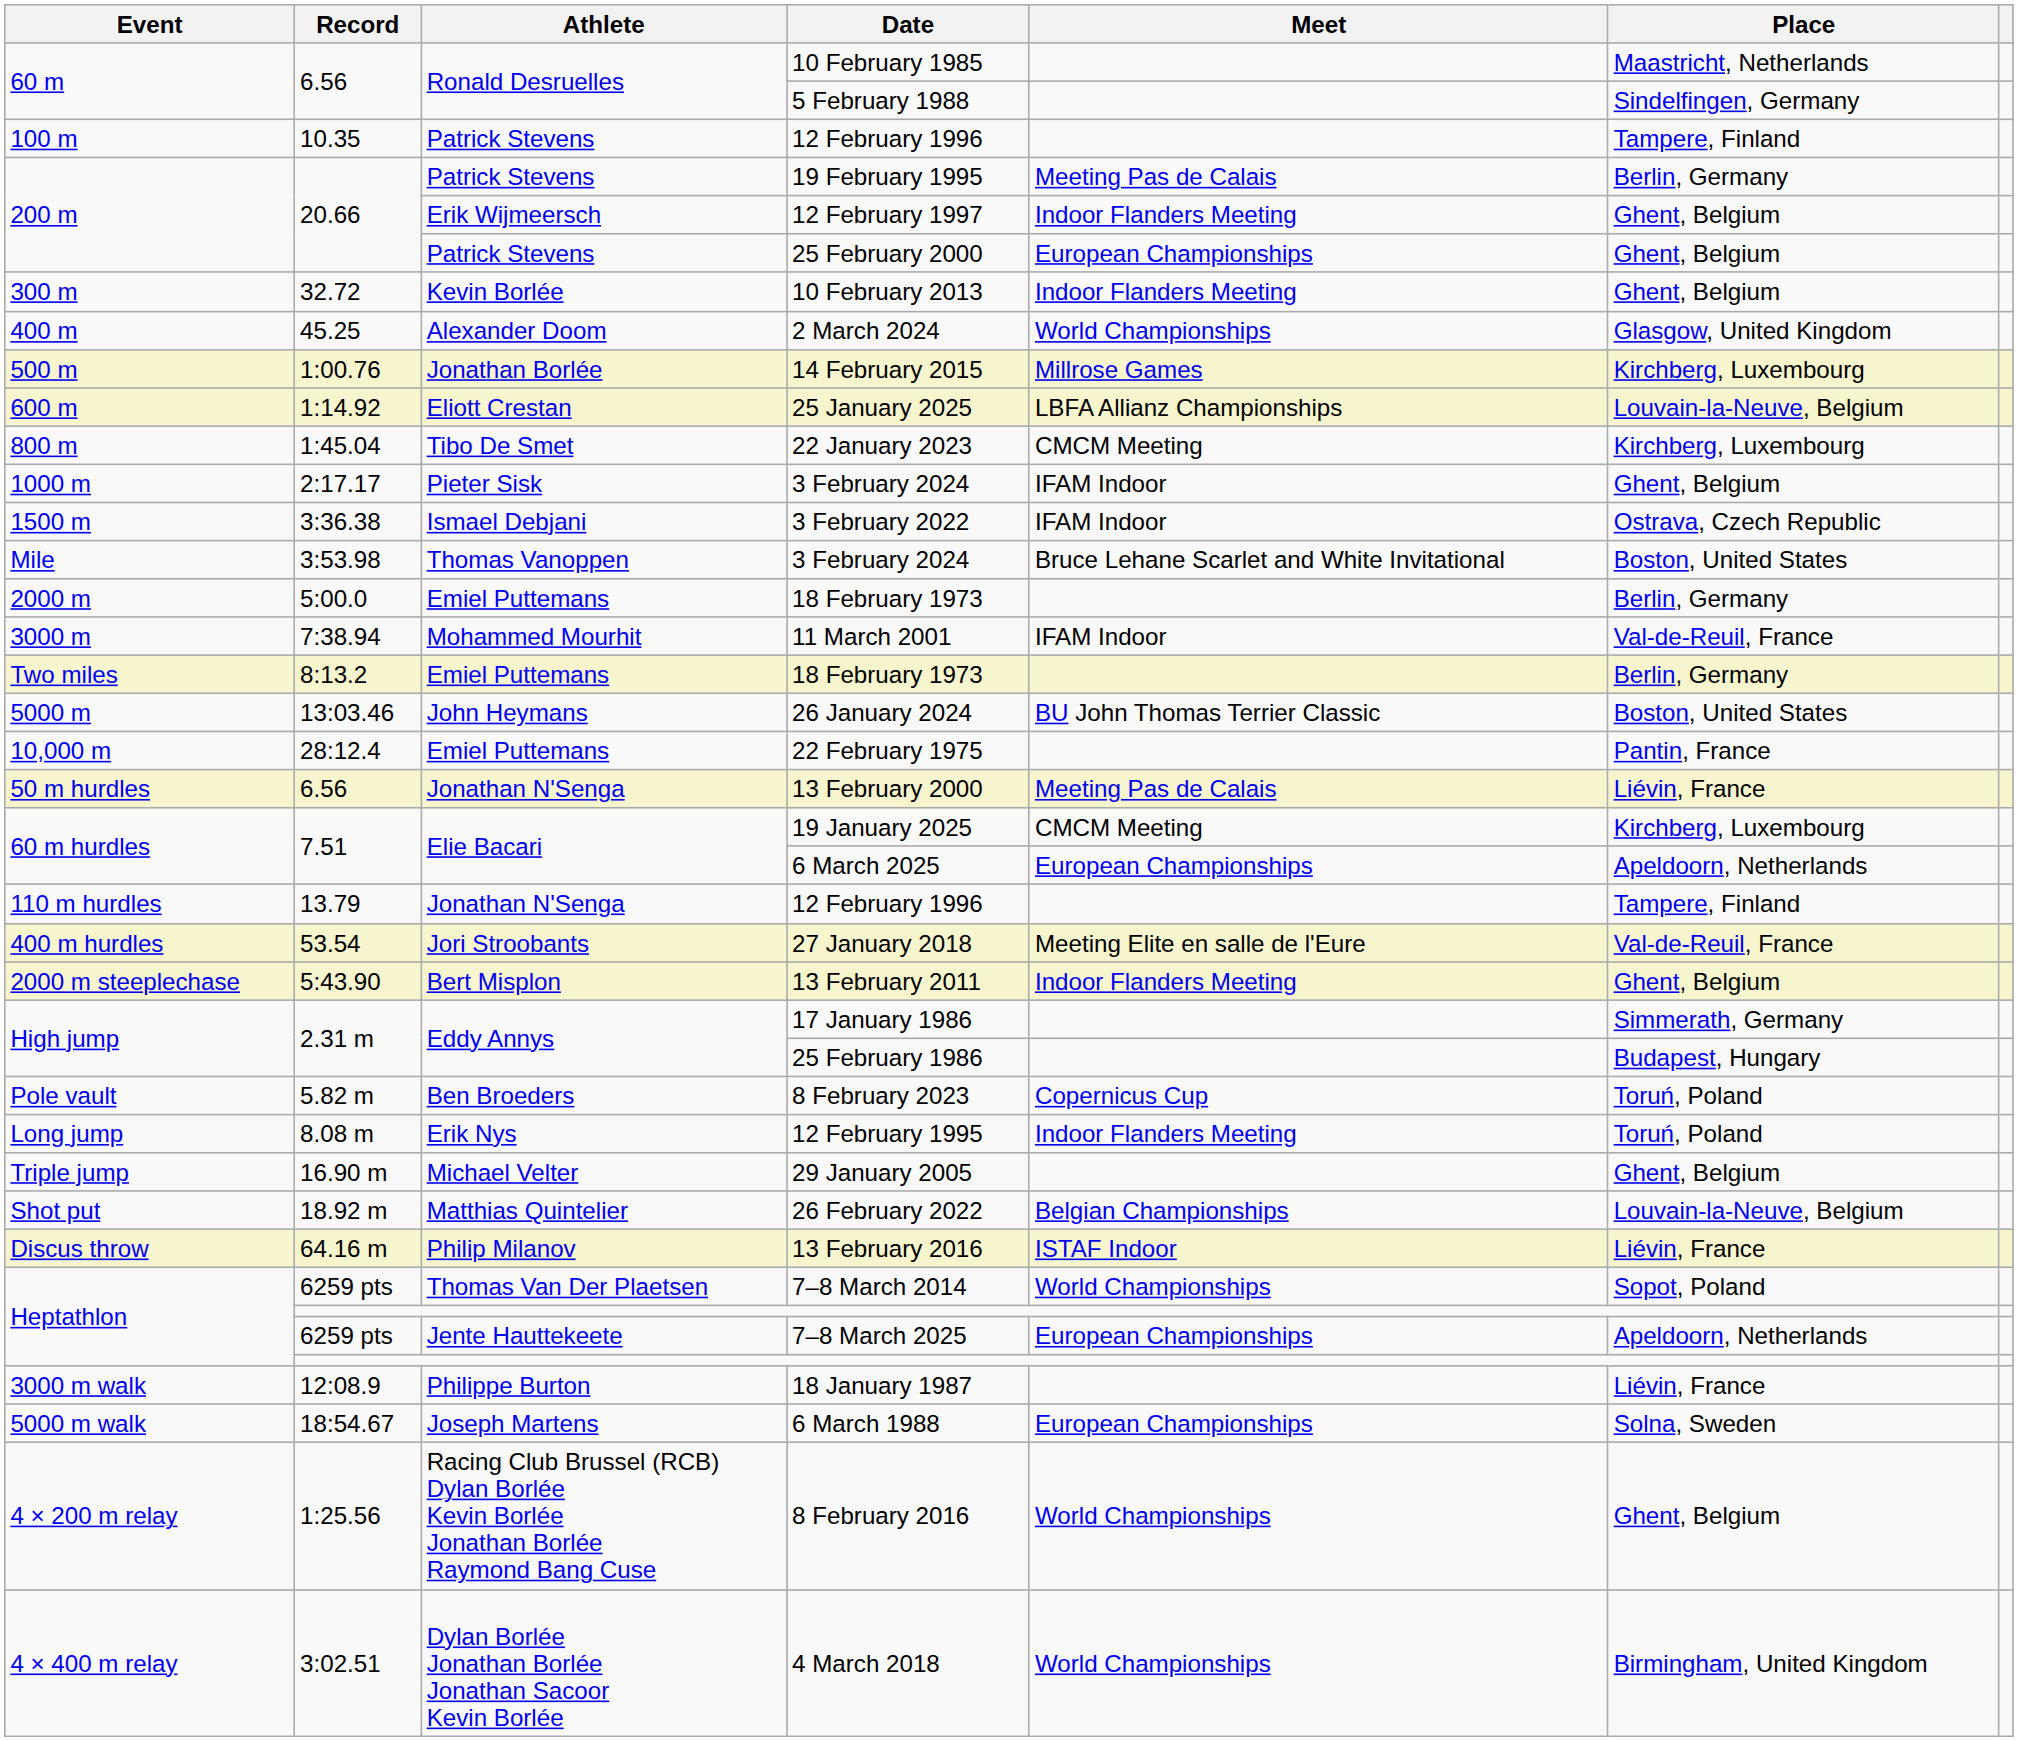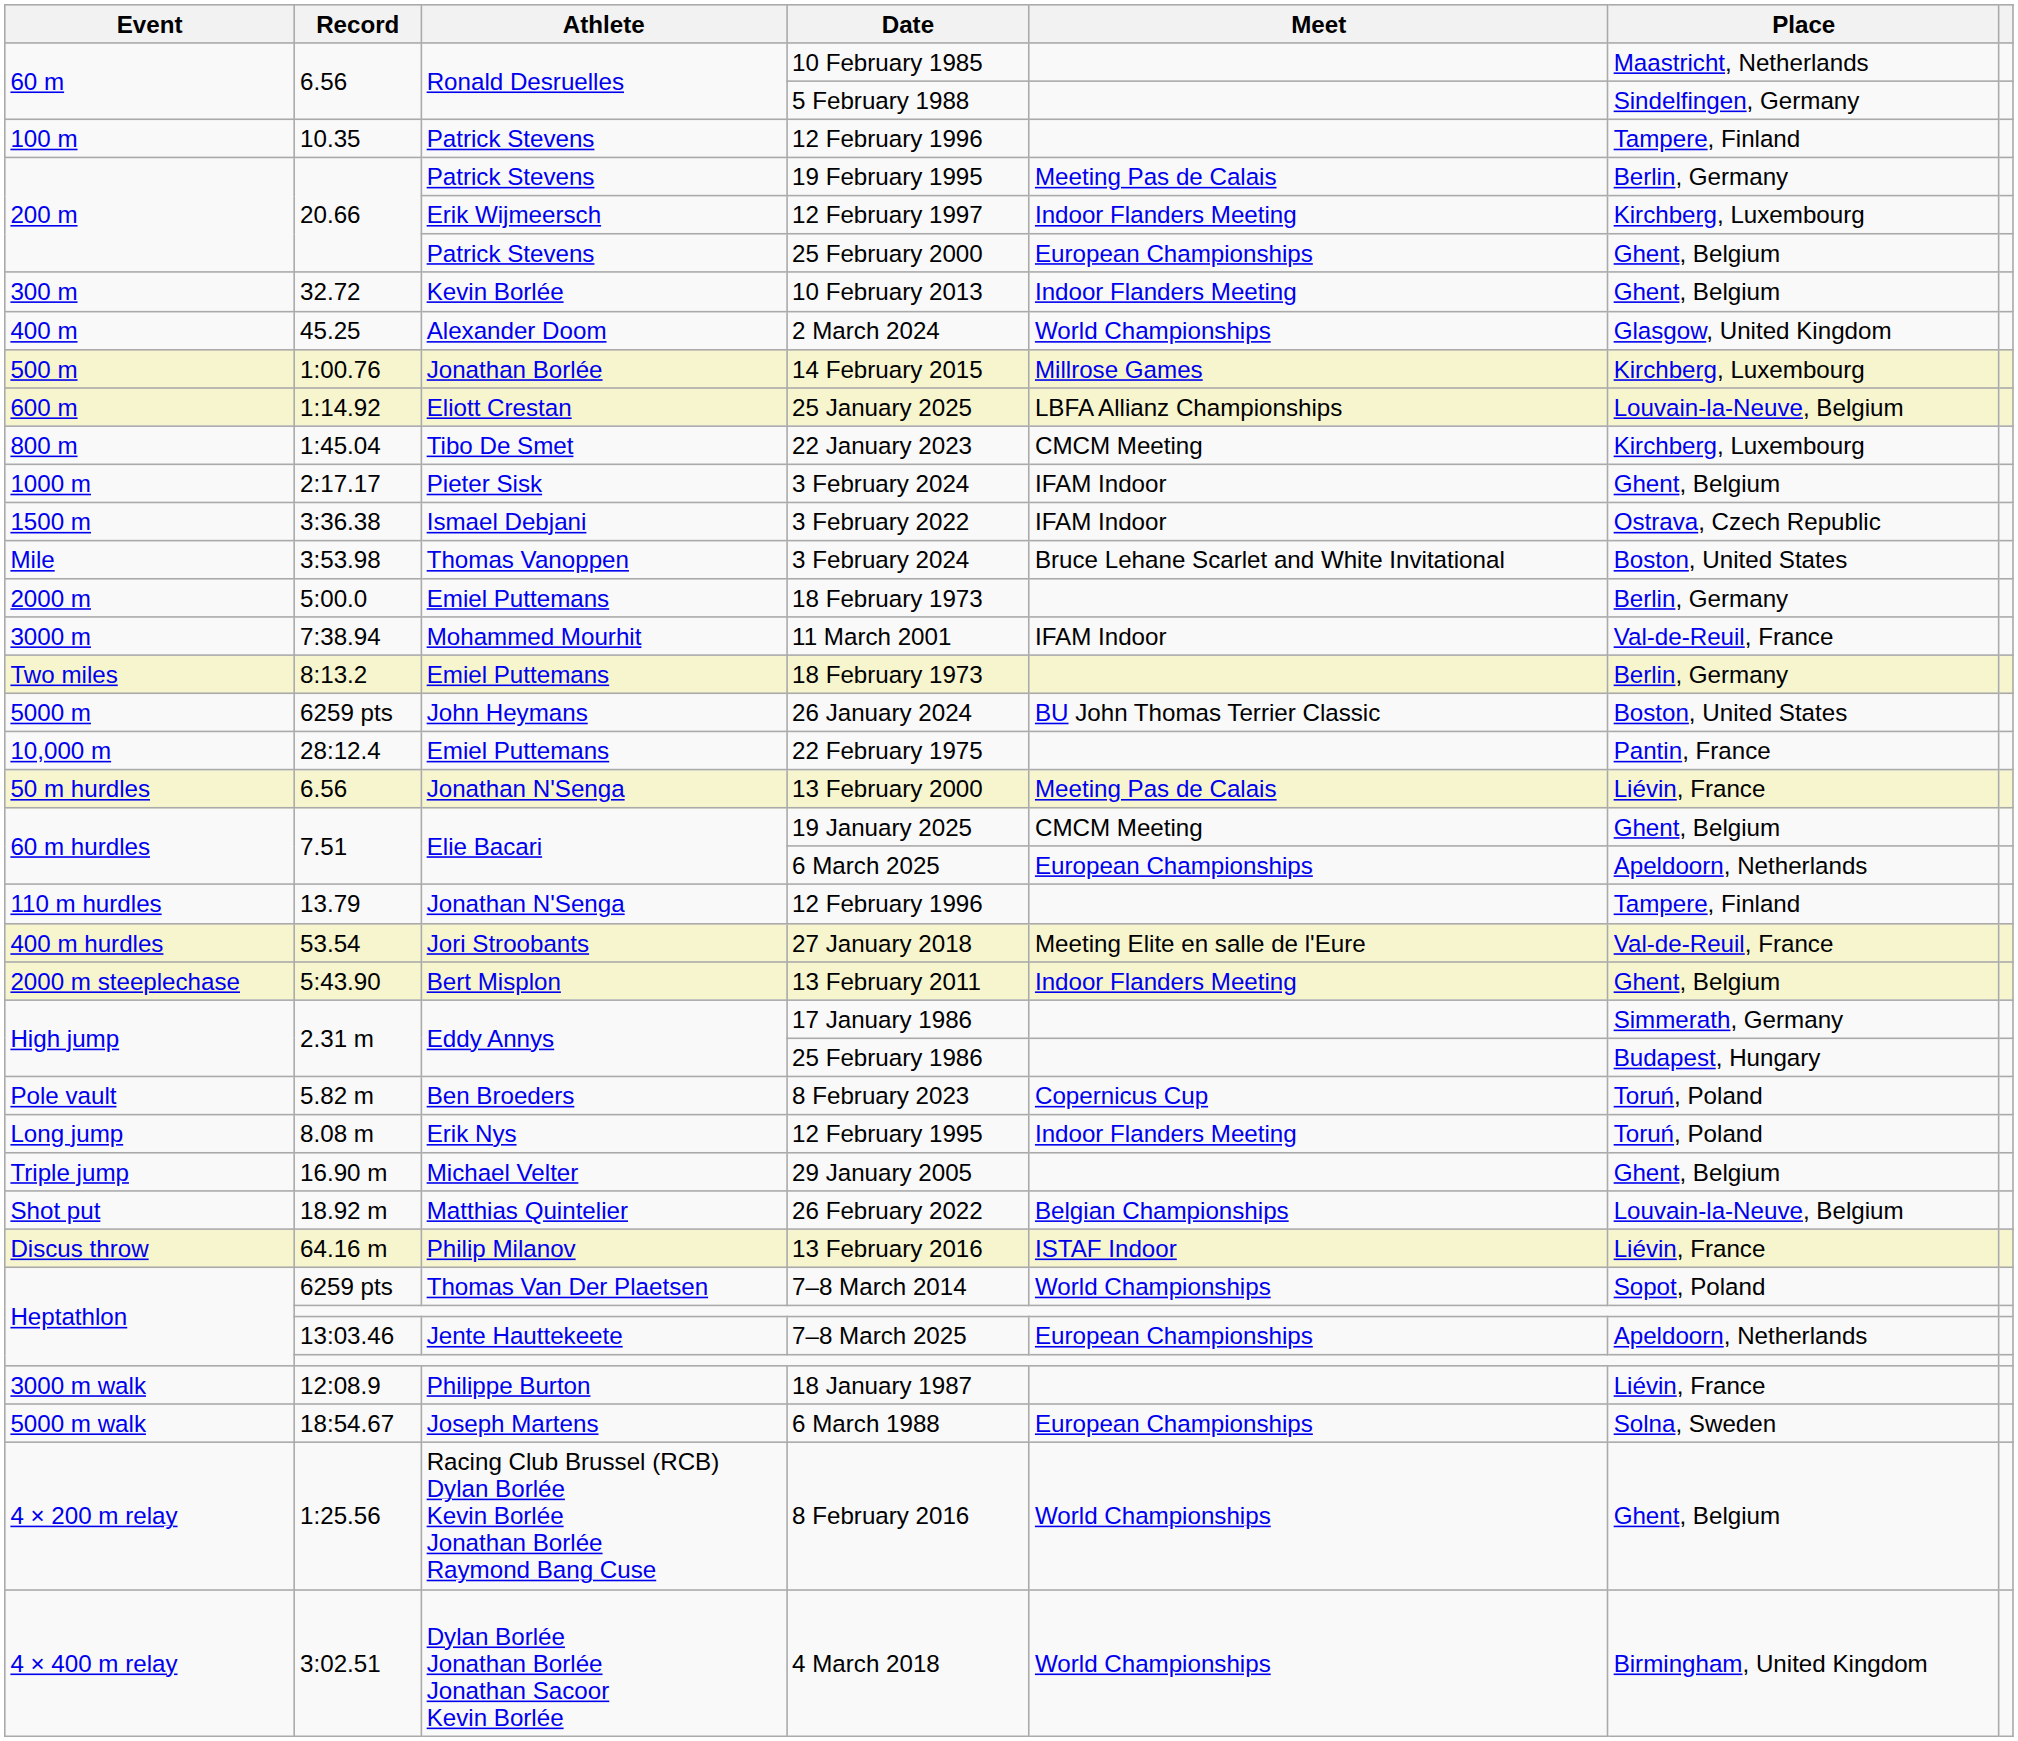 <table class="wikitable" style="font-size:95%; width: 100%;">
 <tr>
 <th>Event</th>
 <th>Record</th>
 <th>Athlete</th>
 <th>Date</th>
 <th>Meet</th>
 <th>Place</th>
 <th></th>
 </tr>
 <tr>
 <td rowspan=2><a href='#'>60 m</a></td>
 <td rowspan=2>6.56</td>
 <td rowspan=2><a href='#'>Ronald Desruelles</a></td>
 <td>10 February 1985</td>
 <td></td>
 <td><a href='#'>Maastricht</a>, Netherlands</td>
 <td></td>
 </tr>
 <tr>
 <td>5 February 1988</td>
 <td></td>
 <td><a href='#'>Sindelfingen</a>, Germany</td>
 <td></td>
 </tr>
 <tr>
 <td><a href='#'>100 m</a></td>
 <td>10.35</td>
 <td><a href='#'>Patrick Stevens</a></td>
 <td>12 February 1996</td>
 <td></td>
 <td><a href='#'>Tampere</a>, Finland</td>
 <td></td>
 </tr>
 <tr>
 <td rowspan=3><a href='#'>200 m</a></td>
 <td rowspan=3>20.66</td>
 <td><a href='#'>Patrick Stevens</a></td>
 <td>19 February 1995</td>
 <td><a href='#'>Meeting Pas de Calais</a></td>
 <td><a href='#'>Berlin</a>, Germany</td>
 <td></td>
 </tr>
 <tr>
 <td><a href='#'>Erik Wijmeersch</a></td>
 <td>12 February 1997</td>
 <td><a href='#'>Indoor Flanders Meeting</a></td>
-<td><a href='#'>Ghent</a>, Belgium</td>
+<td><a href='#'>Kirchberg</a>, Luxembourg</td>
 <td></td>
 </tr>
 <tr>
 <td><a href='#'>Patrick Stevens</a></td>
 <td>25 February 2000</td>
 <td><a href='#'>European Championships</a></td>
 <td><a href='#'>Ghent</a>, Belgium</td>
 <td></td>
 </tr>
 <tr>
 <td><a href='#'>300 m</a></td>
 <td>32.72</td>
 <td><a href='#'>Kevin Borlée</a></td>
 <td>10 February 2013</td>
 <td><a href='#'>Indoor Flanders Meeting</a></td>
 <td><a href='#'>Ghent</a>, Belgium</td>
 <td></td>
 </tr>
 <tr>
 <td><a href='#'>400 m</a></td>
 <td>45.25</td>
 <td><a href='#'>Alexander Doom</a></td>
 <td>2 March 2024</td>
 <td><a href='#'>World Championships</a></td>
 <td><a href='#'>Glasgow</a>, United Kingdom</td>
 <td></td>
 </tr>
 <tr style="background:#f6F5CE;">
 <td><a href='#'>500 m</a></td>
 <td>1:00.76</td>
 <td><a href='#'>Jonathan Borlée</a></td>
 <td>14 February 2015</td>
 <td><a href='#'>Millrose Games</a></td>
 <td><a href='#'>Kirchberg</a>, Luxembourg</td>
 <td></td>
 </tr>
 <tr style="background:#f6F5CE;">
 <td><a href='#'>600 m</a></td>
 <td>1:14.92</td>
 <td><a href='#'>Eliott Crestan</a></td>
 <td>25 January 2025</td>
 <td>LBFA Allianz Championships</td>
 <td><a href='#'>Louvain-la-Neuve</a>, Belgium</td>
 <td></td>
 </tr>
 <tr>
 <td><a href='#'>800 m</a></td>
 <td>1:45.04</td>
 <td><a href='#'>Tibo De Smet</a></td>
 <td>22 January 2023</td>
 <td>CMCM Meeting</td>
 <td><a href='#'>Kirchberg</a>, Luxembourg</td>
 <td></td>
 </tr>
 <tr>
 <td><a href='#'>1000 m</a></td>
 <td>2:17.17</td>
 <td><a href='#'>Pieter Sisk</a></td>
 <td>3 February 2024</td>
 <td>IFAM Indoor</td>
 <td><a href='#'>Ghent</a>, Belgium</td>
 <td></td>
 </tr>
 <tr>
 <td><a href='#'>1500 m</a></td>
 <td>3:36.38</td>
 <td><a href='#'>Ismael Debjani</a></td>
 <td>3 February 2022</td>
 <td>IFAM Indoor</td>
 <td><a href='#'>Ostrava</a>, Czech Republic</td>
 <td></td>
 </tr>
 <tr>
 <td><a href='#'>Mile</a></td>
 <td>3:53.98</td>
 <td><a href='#'>Thomas Vanoppen</a></td>
 <td>3 February 2024</td>
 <td>Bruce Lehane Scarlet and White Invitational</td>
 <td><a href='#'>Boston</a>, United States</td>
 <td></td>
 </tr>
 <tr>
 <td><a href='#'>2000 m</a></td>
 <td>5:00.0 </td>
 <td><a href='#'>Emiel Puttemans</a></td>
 <td>18 February 1973</td>
 <td></td>
 <td><a href='#'>Berlin</a>, Germany</td>
 <td></td>
 </tr>
 <tr>
 <td><a href='#'>3000 m</a></td>
 <td>7:38.94</td>
 <td><a href='#'>Mohammed Mourhit</a></td>
 <td>11 March 2001</td>
 <td>IFAM Indoor</td>
 <td><a href='#'>Val-de-Reuil</a>, France</td>
 <td></td>
 </tr>
 <tr style="background:#f6F5CE;">
 <td><a href='#'>Two miles</a></td>
 <td>8:13.2 </td>
 <td><a href='#'>Emiel Puttemans</a></td>
 <td>18 February 1973</td>
 <td></td>
 <td><a href='#'>Berlin</a>, Germany</td>
 <td></td>
 </tr>
 <tr>
 <td><a href='#'>5000 m</a></td>
-<td>13:03.46</td>
+<td>6259 pts</td>
 <td><a href='#'>John Heymans</a></td>
 <td>26 January 2024</td>
 <td><a href='#'>BU</a> John Thomas Terrier Classic</td>
 <td><a href='#'>Boston</a>, United States</td>
 <td></td>
 </tr>
 <tr>
 <td><a href='#'>10,000 m</a></td>
 <td>28:12.4 </td>
 <td><a href='#'>Emiel Puttemans</a></td>
 <td>22 February 1975</td>
 <td></td>
 <td><a href='#'>Pantin</a>, France</td>
 <td></td>
 </tr>
 <tr style="background:#f6F5CE;">
 <td><a href='#'>50 m hurdles</a></td>
 <td>6.56</td>
 <td><a href='#'>Jonathan N'Senga</a></td>
 <td>13 February 2000</td>
 <td><a href='#'>Meeting Pas de Calais</a></td>
 <td><a href='#'>Liévin</a>, France</td>
 <td></td>
 </tr>
 <tr>
 <td rowspan=2><a href='#'>60 m hurdles</a></td>
 <td rowspan=2>7.51</td>
 <td rowspan=2><a href='#'>Elie Bacari</a></td>
 <td>19 January 2025</td>
 <td>CMCM Meeting</td>
-<td><a href='#'>Kirchberg</a>, Luxembourg</td>
+<td><a href='#'>Ghent</a>, Belgium</td>
 <td></td>
 </tr>
 <tr>
 <td>6 March 2025</td>
 <td><a href='#'>European Championships</a></td>
 <td><a href='#'>Apeldoorn</a>, Netherlands</td>
 <td></td>
 </tr>
 <tr>
 <td><a href='#'>110 m hurdles</a></td>
 <td>13.79</td>
 <td><a href='#'>Jonathan N'Senga</a></td>
 <td>12 February 1996</td>
 <td></td>
 <td><a href='#'>Tampere</a>, Finland</td>
 <td></td>
 </tr>
 <tr style="background:#f6F5CE;">
 <td><a href='#'>400 m hurdles</a></td>
 <td>53.54</td>
 <td><a href='#'>Jori Stroobants</a></td>
 <td>27 January 2018</td>
 <td>Meeting Elite en salle de l'Eure</td>
 <td><a href='#'>Val-de-Reuil</a>, France</td>
 <td></td>
 </tr>
 <tr style="background:#f6F5CE;">
 <td><a href='#'>2000 m steeplechase</a></td>
 <td>5:43.90</td>
 <td><a href='#'>Bert Misplon</a></td>
 <td>13 February 2011</td>
 <td><a href='#'>Indoor Flanders Meeting</a></td>
 <td><a href='#'>Ghent</a>, Belgium</td>
 <td></td>
 </tr>
 <tr>
 <td rowspan=2><a href='#'>High jump</a></td>
 <td rowspan=2>2.31 m</td>
 <td rowspan=2><a href='#'>Eddy Annys</a></td>
 <td>17 January 1986</td>
 <td></td>
 <td><a href='#'>Simmerath</a>, Germany</td>
 <td></td>
 </tr>
 <tr>
 <td>25 February 1986</td>
 <td></td>
 <td><a href='#'>Budapest</a>, Hungary</td>
 <td></td>
 </tr>
 <tr>
 <td><a href='#'>Pole vault</a></td>
 <td>5.82 m</td>
 <td><a href='#'>Ben Broeders</a></td>
 <td>8 February 2023</td>
 <td><a href='#'>Copernicus Cup</a></td>
 <td><a href='#'>Toruń</a>, Poland</td>
 <td></td>
 </tr>
 <tr>
 <td><a href='#'>Long jump</a></td>
 <td>8.08 m</td>
 <td><a href='#'>Erik Nys</a></td>
 <td>12 February 1995</td>
 <td><a href='#'>Indoor Flanders Meeting</a></td>
 <td><a href='#'>Toruń</a>, Poland</td>
 <td></td>
 </tr>
 <tr>
 <td><a href='#'>Triple jump</a></td>
 <td>16.90 m</td>
 <td><a href='#'>Michael Velter</a></td>
 <td>29 January 2005</td>
 <td></td>
 <td><a href='#'>Ghent</a>, Belgium</td>
 <td></td>
 </tr>
 <tr>
 <td><a href='#'>Shot put</a></td>
 <td>18.92 m</td>
 <td><a href='#'>Matthias Quintelier</a></td>
 <td>26 February 2022</td>
 <td><a href='#'>Belgian Championships</a></td>
 <td><a href='#'>Louvain-la-Neuve</a>, Belgium</td>
 <td></td>
 </tr>
 <tr style="background:#f6F5CE;">
 <td><a href='#'>Discus throw</a></td>
 <td>64.16 m</td>
 <td><a href='#'>Philip Milanov</a></td>
 <td>13 February 2016</td>
 <td><a href='#'>ISTAF Indoor</a></td>
 <td><a href='#'>Liévin</a>, France</td>
 <td></td>
 </tr>
 <tr>
 <td rowspan=4><a href='#'>Heptathlon</a></td>
 <td>6259 pts</td>
 <td><a href='#'>Thomas Van Der Plaetsen</a></td>
 <td>7–8 March 2014</td>
 <td><a href='#'>World Championships</a></td>
 <td><a href='#'>Sopot</a>, Poland</td>
 <td></td>
 </tr>
 <tr>
 <td colspan=5></td>
 <td></td>
 </tr>
 <tr>
-<td>6259 pts</td>
+<td>13:03.46</td>
 <td><a href='#'>Jente Hauttekeete</a></td>
 <td>7–8 March 2025</td>
 <td><a href='#'>European Championships</a></td>
 <td><a href='#'>Apeldoorn</a>, Netherlands</td>
 <td></td>
 </tr>
 <tr>
 <td colspan=5></td>
 <td></td>
 </tr>
 <tr>
 <td><a href='#'>3000 m walk</a></td>
 <td>12:08.9</td>
 <td><a href='#'>Philippe Burton</a></td>
 <td>18 January 1987</td>
 <td></td>
 <td><a href='#'>Liévin</a>, France</td>
 <td></td>
 </tr>
 <tr>
 <td><a href='#'>5000 m walk</a></td>
 <td>18:54.67</td>
 <td><a href='#'>Joseph Martens</a></td>
 <td>6 March 1988</td>
 <td><a href='#'>European Championships</a></td>
 <td><a href='#'>Solna</a>, Sweden</td>
 <td></td>
 </tr>
 <tr>
 <td><a href='#'>4 × 200 m relay</a></td>
 <td>1:25.56</td>
 <td>Racing Club Brussel (RCB)<br><a href='#'>Dylan Borlée</a><br><a href='#'>Kevin Borlée</a><br><a href='#'>Jonathan Borlée</a><br><a href='#'>Raymond Bang Cuse</a></td>
 <td>8 February 2016</td>
 <td><a href='#'>World Championships</a></td>
 <td><a href='#'>Ghent</a>, Belgium</td>
 <td></td>
 </tr>
 <tr>
 <td><a href='#'>4 × 400 m relay</a></td>
 <td>3:02.51</td>
 <td><br><a href='#'>Dylan Borlée</a><br><a href='#'>Jonathan Borlée</a><br><a href='#'>Jonathan Sacoor</a><br><a href='#'>Kevin Borlée</a></td>
 <td>4 March 2018</td>
 <td><a href='#'>World Championships</a></td>
 <td><a href='#'>Birmingham</a>, United Kingdom</td>
 <td></td>
 </tr>
 </table>
